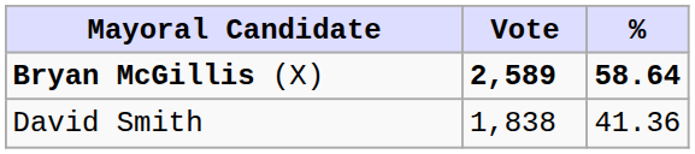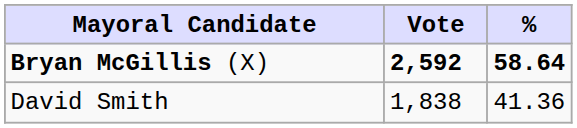 <table class="wikitable">
 <tr>
 <th style="background:#ddf; width:200px;">Mayoral Candidate</th>
 <th style="background:#ddf; width:50px;">Vote</th>
 <th style="background:#ddf; width:30px;">%</th>
 </tr>
 <tr>
 <td><strong>Bryan McGillis</strong> (X)</td>
-<td><strong>2,589</strong></td>
+<td><strong>2,592</strong></td>
 <td><strong>58.64</strong></td>
 </tr>
 <tr>
 <td>David Smith</td>
 <td>1,838</td>
 <td>41.36</td>
 </tr>
 </table>
